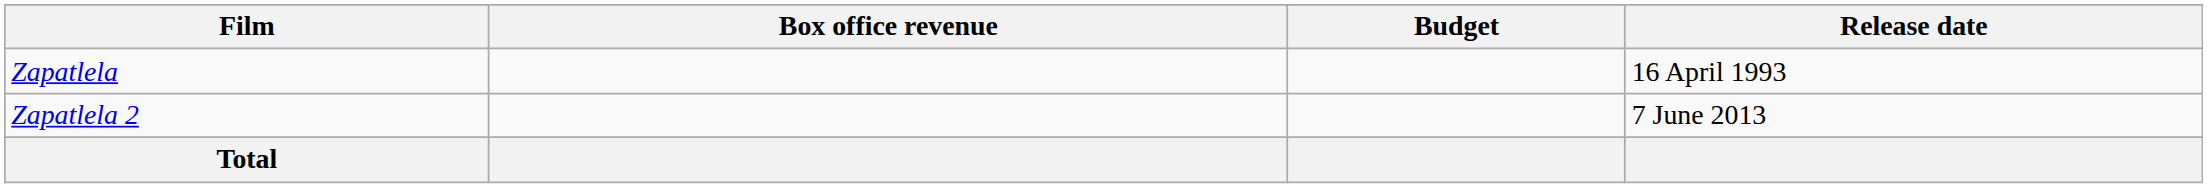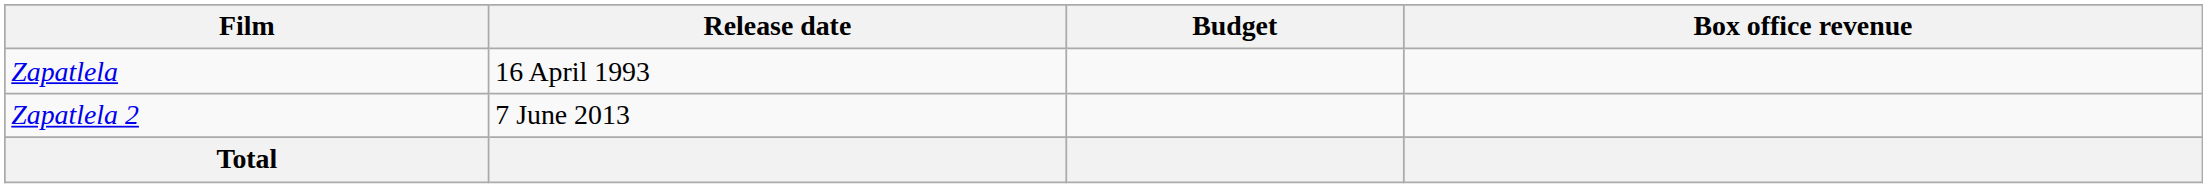 <table class="wikitable" style="width:100%;">
 <tr>
 <th style="text-align:centr;">Film</th>
+<th style="text-align:centr;">Release date</th>
+<th style="text-align:centr;">Budget</th>
 <th style="text-align:centr;">Box office revenue</th>
-<th style="text-align:centr;">Budget</th>
-<th style="text-align:centr;">Release date</th>
 </tr>
 <tr>
 <td><em><a href='#'>Zapatlela</a></em></td>
+<td>16 April 1993</td>
 <td></td>
 <td></td>
-<td>16 April 1993</td>
 </tr>
 <tr>
 <td><em><a href='#'>Zapatlela 2</a></em></td>
+<td>7 June 2013</td>
 <td></td>
 <td></td>
-<td>7 June 2013</td>
 </tr>
 <tr>
 <th>Total</th>
 <th></th>
 <th></th>
 <th></th>
 </tr>
 </table>
